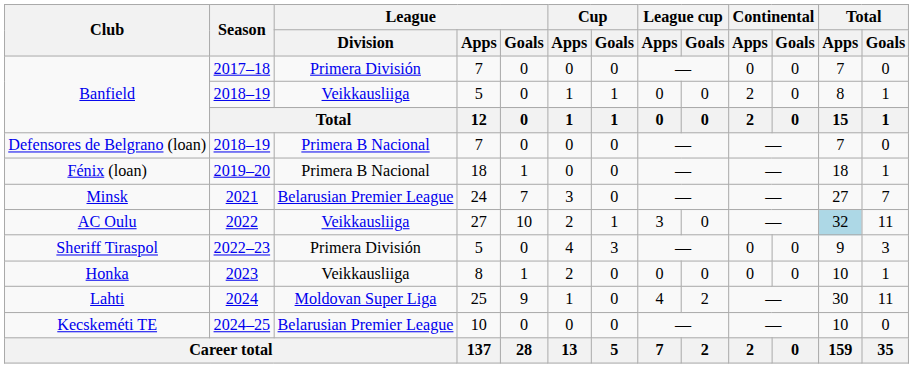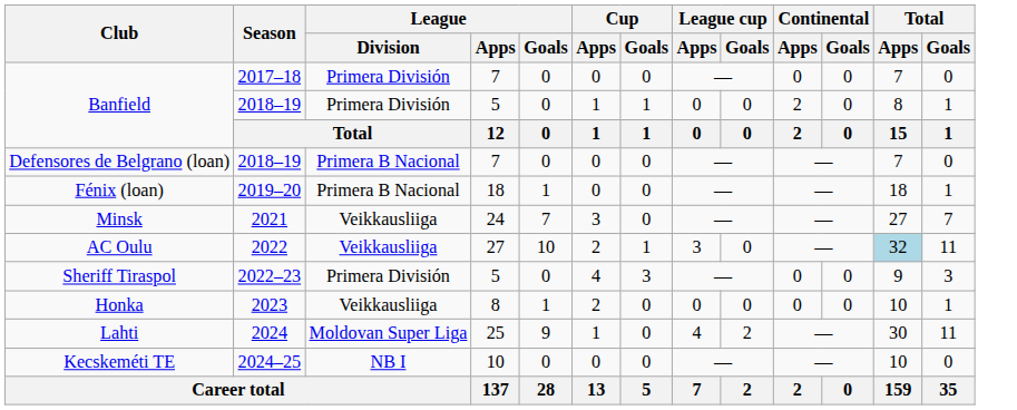 <table class="wikitable" style="text-align:center">
 <tr>
 <th rowspan="2">Club</th>
 <th rowspan="2">Season</th>
 <th colspan="3">League</th>
 <th colspan="2">Cup</th>
 <th colspan="2">League cup</th>
 <th colspan="2">Continental</th>
 <th colspan="2">Total</th>
 </tr>
 <tr>
 <th>Division</th>
 <th>Apps</th>
 <th>Goals</th>
 <th>Apps</th>
 <th>Goals</th>
 <th>Apps</th>
 <th>Goals</th>
 <th>Apps</th>
 <th>Goals</th>
 <th>Apps</th>
 <th>Goals</th>
 </tr>
 <tr>
 <td rowspan="3"><a href='#'>Banfield</a></td>
 <td><a href='#'>2017–18</a></td>
 <td><a href='#'>Primera División</a></td>
 <td>7</td>
 <td>0</td>
 <td>0</td>
 <td>0</td>
 <td colspan="2">—</td>
 <td>0</td>
 <td>0</td>
 <td>7</td>
 <td>0</td>
 </tr>
 <tr>
 <td><a href='#'>2018–19</a></td>
-<td><a href='#'>Veikkausliiga</a></td>
+<td>Primera División</td>
 <td>5</td>
 <td>0</td>
 <td>1</td>
 <td>1</td>
 <td>0</td>
 <td>0</td>
 <td>2</td>
 <td>0</td>
 <td>8</td>
 <td>1</td>
 </tr>
 <tr>
 <th colspan="2">Total</th>
 <th>12</th>
 <th>0</th>
 <th>1</th>
 <th>1</th>
 <th>0</th>
 <th>0</th>
 <th>2</th>
 <th>0</th>
 <th>15</th>
 <th>1</th>
 </tr>
 <tr>
 <td rowspan="1"><a href='#'>Defensores de Belgrano</a> (loan)</td>
 <td><a href='#'>2018–19</a></td>
 <td><a href='#'>Primera B Nacional</a></td>
 <td>7</td>
 <td>0</td>
 <td>0</td>
 <td>0</td>
 <td colspan="2">—</td>
 <td colspan="2">—</td>
 <td>7</td>
 <td>0</td>
 </tr>
 <tr>
 <td rowspan="1"><a href='#'>Fénix</a> (loan)</td>
 <td><a href='#'>2019–20</a></td>
 <td>Primera B Nacional</td>
 <td>18</td>
 <td>1</td>
 <td>0</td>
 <td>0</td>
 <td colspan="2">—</td>
 <td colspan="2">—</td>
 <td>18</td>
 <td>1</td>
 </tr>
 <tr>
 <td rowspan="1"><a href='#'>Minsk</a></td>
 <td><a href='#'>2021</a></td>
-<td><a href='#'>Belarusian Premier League</a></td>
+<td>Veikkausliiga</td>
 <td>24</td>
 <td>7</td>
 <td>3</td>
 <td>0</td>
 <td colspan="2">—</td>
 <td colspan="2">—</td>
 <td>27</td>
 <td>7</td>
 </tr>
 <tr>
 <td rowspan="1"><a href='#'>AC Oulu</a></td>
 <td><a href='#'>2022</a></td>
 <td><a href='#'>Veikkausliiga</a></td>
 <td>27</td>
 <td>10</td>
 <td>2</td>
 <td>1</td>
 <td>3</td>
 <td>0</td>
 <td colspan="2">—</td>
 <td style="background: lightblue;">32</td>
 <td>11</td>
 </tr>
 <tr>
 <td rowspan="1"><a href='#'>Sheriff Tiraspol</a></td>
 <td><a href='#'>2022–23</a></td>
 <td>Primera División</td>
 <td>5</td>
 <td>0</td>
 <td>4</td>
 <td>3</td>
 <td colspan="2">—</td>
 <td>0</td>
 <td>0</td>
 <td>9</td>
 <td>3</td>
 </tr>
 <tr>
 <td><a href='#'>Honka</a></td>
 <td><a href='#'>2023</a></td>
 <td>Veikkausliiga</td>
 <td>8</td>
 <td>1</td>
 <td>2</td>
 <td>0</td>
 <td>0</td>
 <td>0</td>
 <td>0</td>
 <td>0</td>
 <td>10</td>
 <td>1</td>
 </tr>
 <tr>
 <td><a href='#'>Lahti</a></td>
 <td><a href='#'>2024</a></td>
 <td><a href='#'>Moldovan Super Liga</a></td>
 <td>25</td>
 <td>9</td>
 <td>1</td>
 <td>0</td>
 <td>4</td>
 <td>2</td>
 <td colspan="2">—</td>
 <td>30</td>
 <td>11</td>
 </tr>
 <tr>
 <td><a href='#'>Kecskeméti TE</a></td>
 <td><a href='#'>2024–25</a></td>
-<td><a href='#'>Belarusian Premier League</a></td>
+<td><a href='#'>NB I</a></td>
 <td>10</td>
 <td>0</td>
 <td>0</td>
 <td>0</td>
 <td colspan="2">—</td>
 <td colspan="2">—</td>
 <td>10</td>
 <td>0</td>
 </tr>
 <tr>
 <th colspan="3">Career total</th>
 <th>137</th>
 <th>28</th>
 <th>13</th>
 <th>5</th>
 <th>7</th>
 <th>2</th>
 <th>2</th>
 <th>0</th>
 <th>159</th>
 <th>35</th>
 </tr>
 </table>
